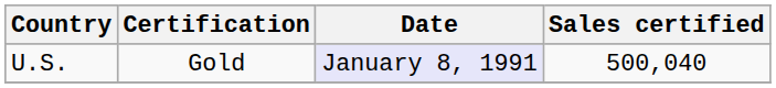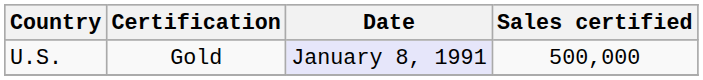 <table class="wikitable">
 <tr>
 <th>Country</th>
 <th>Certification</th>
 <th>Date</th>
 <th>Sales certified</th>
 </tr>
 <tr>
 <td>U.S.</td>
 <td align="center">Gold</td>
 <td align="center" style="background: lavender;">January 8, 1991</td>
-<td align="center">500,040</td>
+<td align="center">500,000</td>
 </tr>
 <tr>
 </tr>
 </table>
